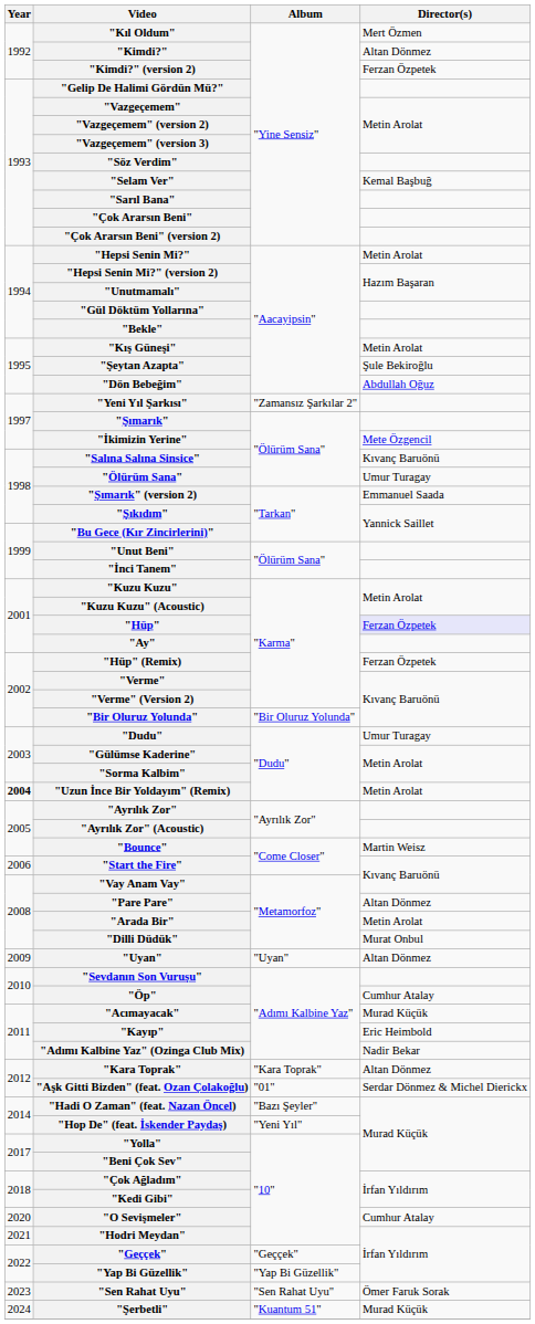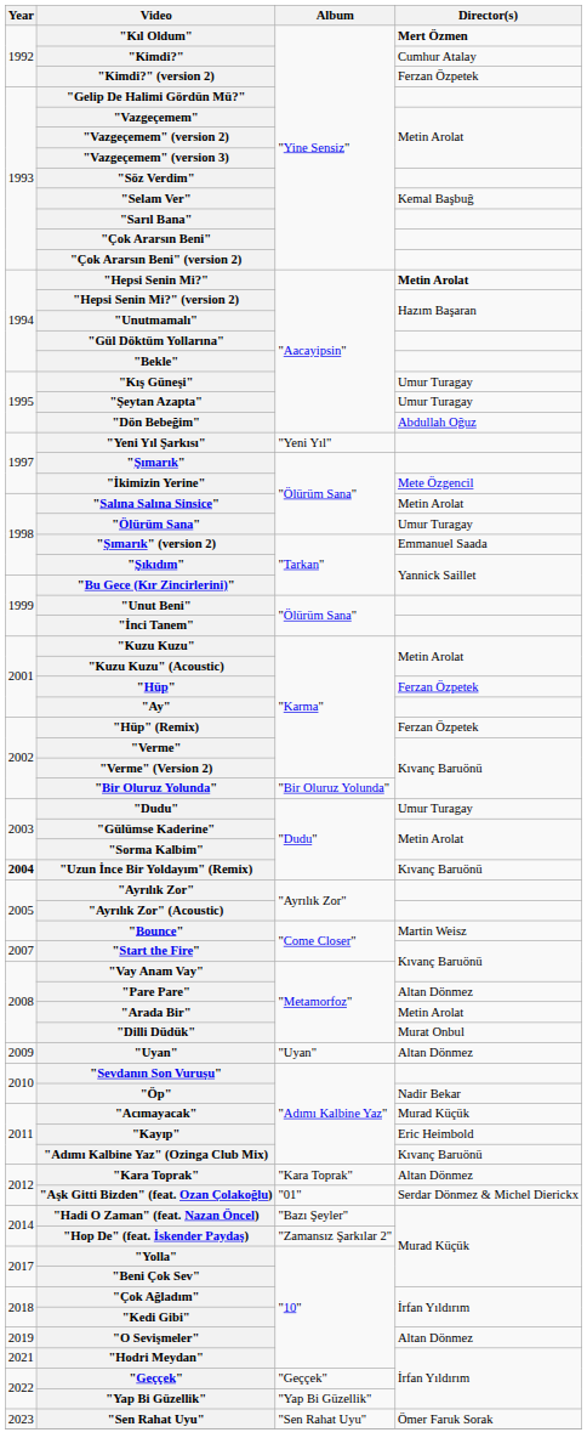 <table class="wikitable plainrowheaders">
 <tr>
 <th scope="col">Year</th>
 <th scope="col">Video</th>
 <th scope="col">Album</th>
 <th scope="col">Director(s)</th>
 </tr>
 <tr>
 <td rowspan="3">1992</td>
 <th scope="row">"Kıl Oldum"</th>
 <td rowspan="12">"<a href='#'>Yine Sensiz</a>"</td>
-<td>Mert Özmen</td>
+<td><strong>Mert Özmen</strong></td>
 </tr>
 <tr>
 <th scope="row">"Kimdi?"</th>
-<td>Altan Dönmez</td>
+<td>Cumhur Atalay</td>
 </tr>
 <tr>
 <th scope="row">"Kimdi?" (version 2)</th>
 <td>Ferzan Özpetek</td>
 </tr>
 <tr>
 <td rowspan="9">1993</td>
 <th scope="row">"Gelip De Halimi Gördün Mü?"</th>
 <td></td>
 </tr>
 <tr>
 <th scope="row">"Vazgeçemem"</th>
 <td rowspan="3">Metin Arolat</td>
 </tr>
 <tr>
 <th scope="row">"Vazgeçemem" (version 2)</th>
 </tr>
 <tr>
 <th scope="row">"Vazgeçemem" (version 3)</th>
 </tr>
 <tr>
 <th scope="row">"Söz Verdim"</th>
 <td></td>
 </tr>
 <tr>
 <th scope="row">"Selam Ver"</th>
 <td>Kemal Başbuğ</td>
 </tr>
 <tr>
 <th scope="row">"Sarıl Bana"</th>
 <td></td>
 </tr>
 <tr>
 <th scope="row">"Çok Ararsın Beni"</th>
 <td></td>
 </tr>
 <tr>
 <th scope="row">"Çok Ararsın Beni" (version 2)</th>
 <td></td>
 </tr>
 <tr>
 <td rowspan="5">1994</td>
 <th scope="row">"Hepsi Senin Mi?"</th>
 <td rowspan="8">"<a href='#'>Aacayipsin</a>"</td>
-<td>Metin Arolat</td>
+<td><strong>Metin Arolat</strong></td>
 </tr>
 <tr>
 <th scope="row">"Hepsi Senin Mi?" (version 2)</th>
 <td rowspan="2">Hazım Başaran</td>
 </tr>
 <tr>
 <th scope="row">"Unutmamalı"</th>
 </tr>
 <tr>
 <th scope="row">"Gül Döktüm Yollarına"</th>
 <td></td>
 </tr>
 <tr>
 <th scope="row">"Bekle"</th>
 <td></td>
 </tr>
 <tr>
 <td rowspan="3">1995</td>
 <th scope="row">"Kış Güneşi"</th>
-<td>Metin Arolat</td>
+<td>Umur Turagay</td>
 </tr>
 <tr>
 <th scope="row">"Şeytan Azapta"</th>
-<td>Şule Bekiroğlu</td>
+<td>Umur Turagay</td>
 </tr>
 <tr>
 <th scope="row">"Dön Bebeğim"</th>
 <td><a href='#'>Abdullah Oğuz</a></td>
 </tr>
 <tr>
 <td rowspan="3">1997</td>
 <th scope="row">"Yeni Yıl Şarkısı"</th>
-<td>"Zamansız Şarkılar 2"</td>
+<td>"Yeni Yıl"</td>
 <td></td>
 </tr>
 <tr>
 <th scope="row">"<a href='#'>Şımarık</a>"</th>
 <td rowspan="4">"<a href='#'>Ölürüm Sana</a>"</td>
 <td></td>
 </tr>
 <tr>
 <th scope="row">"İkimizin Yerine"</th>
 <td><a href='#'>Mete Özgencil</a></td>
 </tr>
 <tr>
 <td rowspan="4">1998</td>
 <th scope="row">"<a href='#'>Salına Salına Sinsice</a>"</th>
-<td>Kıvanç Baruönü</td>
+<td>Metin Arolat</td>
 </tr>
 <tr>
 <th scope="row">"<a href='#'>Ölürüm Sana</a>"</th>
 <td>Umur Turagay</td>
 </tr>
 <tr>
 <th scope="row">"<a href='#'>Şımarık</a>" (version 2)</th>
 <td rowspan="3">"<a href='#'>Tarkan</a>"</td>
 <td>Emmanuel Saada</td>
 </tr>
 <tr>
 <th scope="row">"<a href='#'>Şıkıdım</a>"</th>
 <td rowspan="2">Yannick Saillet</td>
 </tr>
 <tr>
 <td rowspan="3">1999</td>
 <th scope="row">"<a href='#'>Bu Gece (Kır Zincirlerini)</a>"</th>
 </tr>
 <tr>
 <th scope="row">"Unut Beni"</th>
 <td rowspan="2">"<a href='#'>Ölürüm Sana</a>"</td>
 <td></td>
 </tr>
 <tr>
 <th scope="row">"İnci Tanem"</th>
 <td></td>
 </tr>
 <tr>
 <td rowspan="4">2001</td>
 <th scope="row">"Kuzu Kuzu"</th>
 <td rowspan="7">"<a href='#'>Karma</a>"</td>
 <td rowspan="2">Metin Arolat</td>
 </tr>
 <tr>
 <th scope="row">"Kuzu Kuzu" (Acoustic)</th>
 </tr>
 <tr>
 <th scope="row">"<a href='#'>Hüp</a>"</th>
-<td style="background: lavender;"><a href='#'>Ferzan Özpetek</a></td>
+<td><a href='#'>Ferzan Özpetek</a></td>
 </tr>
 <tr>
 <th scope="row">"Ay"</th>
 <td></td>
 </tr>
 <tr>
 <td rowspan="4">2002</td>
 <th scope="row">"Hüp" (Remix)</th>
 <td>Ferzan Özpetek</td>
 </tr>
 <tr>
 <th scope="row">"Verme"</th>
 <td rowspan="3">Kıvanç Baruönü</td>
 </tr>
 <tr>
 <th scope="row">"Verme" (Version 2)</th>
 </tr>
 <tr>
 <th scope="row">"<a href='#'>Bir Oluruz Yolunda</a>"</th>
 <td>"<a href='#'>Bir Oluruz Yolunda</a>"</td>
 </tr>
 <tr>
 <td rowspan="3">2003</td>
 <th scope="row">"Dudu"</th>
 <td rowspan="4">"<a href='#'>Dudu</a>"</td>
 <td>Umur Turagay</td>
 </tr>
 <tr>
 <th scope="row">"Gülümse Kaderine"</th>
 <td rowspan="2">Metin Arolat</td>
 </tr>
 <tr>
 <th scope="row">"Sorma Kalbim"</th>
 </tr>
 <tr>
 <td><strong>2004</strong></td>
 <th scope="row">"Uzun İnce Bir Yoldayım" (Remix)</th>
-<td>Metin Arolat</td>
+<td>Kıvanç Baruönü</td>
 </tr>
 <tr>
 <td rowspan="3">2005</td>
 <th scope="row">"Ayrılık Zor"</th>
 <td rowspan="2">"Ayrılık Zor"</td>
 <td></td>
 </tr>
 <tr>
 <th scope="row">"Ayrılık Zor" (Acoustic)</th>
 <td></td>
 </tr>
 <tr>
 <th scope="row">"<a href='#'>Bounce</a>"</th>
 <td rowspan="2">"<a href='#'>Come Closer</a>"</td>
 <td>Martin Weisz</td>
 </tr>
 <tr>
-<td>2006</td>
+<td>2007</td>
 <th scope="row">"<a href='#'>Start the Fire</a>"</th>
 <td rowspan="2">Kıvanç Baruönü</td>
 </tr>
 <tr>
 <td rowspan="4">2008</td>
 <th scope="row">"Vay Anam Vay"</th>
 <td rowspan="4">"<a href='#'>Metamorfoz</a>"</td>
 </tr>
 <tr>
 <th scope="row">"Pare Pare"</th>
 <td>Altan Dönmez</td>
 </tr>
 <tr>
 <th scope="row">"Arada Bir"</th>
 <td>Metin Arolat</td>
 </tr>
 <tr>
 <th scope="row">"Dilli Düdük"</th>
 <td>Murat Onbul</td>
 </tr>
 <tr>
 <td>2009</td>
 <th scope="row">"Uyan"</th>
 <td>"Uyan"</td>
 <td>Altan Dönmez</td>
 </tr>
 <tr>
 <td rowspan="2">2010</td>
 <th scope="row">"<a href='#'>Sevdanın Son Vuruşu</a>"</th>
 <td rowspan="5">"<a href='#'>Adımı Kalbine Yaz</a>"</td>
 <td></td>
 </tr>
 <tr>
 <th scope="row">"Öp"</th>
-<td>Cumhur Atalay</td>
+<td>Nadir Bekar</td>
 </tr>
 <tr>
 <td rowspan="3">2011</td>
 <th scope="row">"Acımayacak"</th>
 <td>Murad Küçük</td>
 </tr>
 <tr>
 <th scope="row">"Kayıp"</th>
 <td>Eric Heimbold</td>
 </tr>
 <tr>
 <th scope="row">"Adımı Kalbine Yaz" (Ozinga Club Mix)</th>
-<td>Nadir Bekar</td>
+<td>Kıvanç Baruönü</td>
 </tr>
 <tr>
 <td rowspan="2">2012</td>
 <th scope="row">"Kara Toprak"</th>
 <td>"Kara Toprak"</td>
 <td>Altan Dönmez</td>
 </tr>
 <tr>
 <th scope="row">"Aşk Gitti Bizden" (feat. <a href='#'>Ozan Çolakoğlu</a>)</th>
 <td>"01"</td>
 <td>Serdar Dönmez & Michel Dierickx</td>
 </tr>
 <tr>
 <td rowspan="2">2014</td>
 <th scope="row">"Hadi O Zaman" (feat. <a href='#'>Nazan Öncel</a>)</th>
 <td>"Bazı Şeyler"</td>
 <td rowspan="4">Murad Küçük</td>
 </tr>
 <tr>
 <th scope="row">"Hop De" (feat. <a href='#'>İskender Paydaş</a>)</th>
-<td>"Yeni Yıl"</td>
+<td>"Zamansız Şarkılar 2"</td>
 </tr>
 <tr>
 <td rowspan="2">2017</td>
 <th scope="row">"Yolla"</th>
 <td rowspan="6">"<a href='#'>10</a>"</td>
 </tr>
 <tr>
 <th scope="row">"Beni Çok Sev"</th>
 </tr>
 <tr>
 <td rowspan="2">2018</td>
 <th scope="row">"Çok Ağladım"</th>
 <td rowspan="2">İrfan Yıldırım</td>
 </tr>
 <tr>
 <th scope="row">"Kedi Gibi"</th>
 </tr>
 <tr>
-<td>2020</td>
+<td>2019</td>
 <th scope="row">"O Sevişmeler"</th>
-<td>Cumhur Atalay</td>
+<td>Altan Dönmez</td>
 </tr>
 <tr>
 <td>2021</td>
 <th scope="row">"Hodri Meydan"</th>
 <td rowspan="3">İrfan Yıldırım</td>
 </tr>
 <tr>
 <td rowspan="2">2022</td>
 <th scope="row">"<a href='#'>Geççek</a>"</th>
 <td>"Geççek"</td>
 </tr>
 <tr>
 <th scope="row">"Yap Bi Güzellik"</th>
 <td>"Yap Bi Güzellik"</td>
 </tr>
 <tr>
 <td rowspan="1">2023</td>
 <th scope="row">"Sen Rahat Uyu"</th>
 <td>"Sen Rahat Uyu"</td>
 <td>Ömer Faruk Sorak</td>
 </tr>
 <tr>
-<td rowspan="1">2024</td>
-<th scope="row">"Şerbetli"</th>
-<td>"<a href='#'>Kuantum 51</a>"</td>
-<td>Murad Küçük</td>
-</tr>
-<tr>
 </tr>
 </table>
